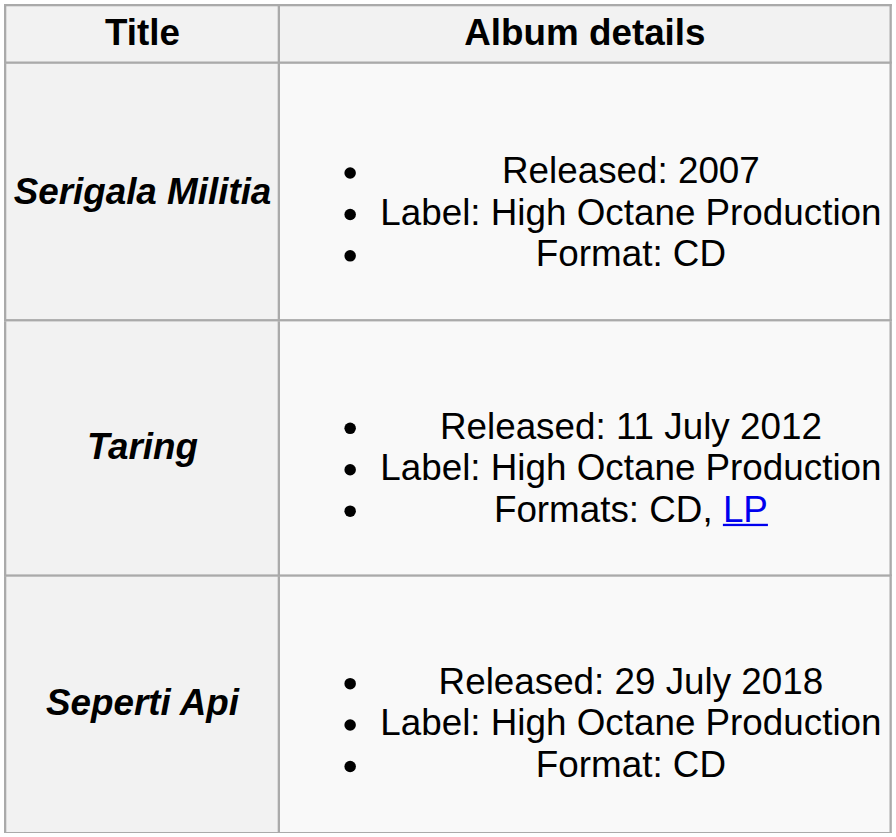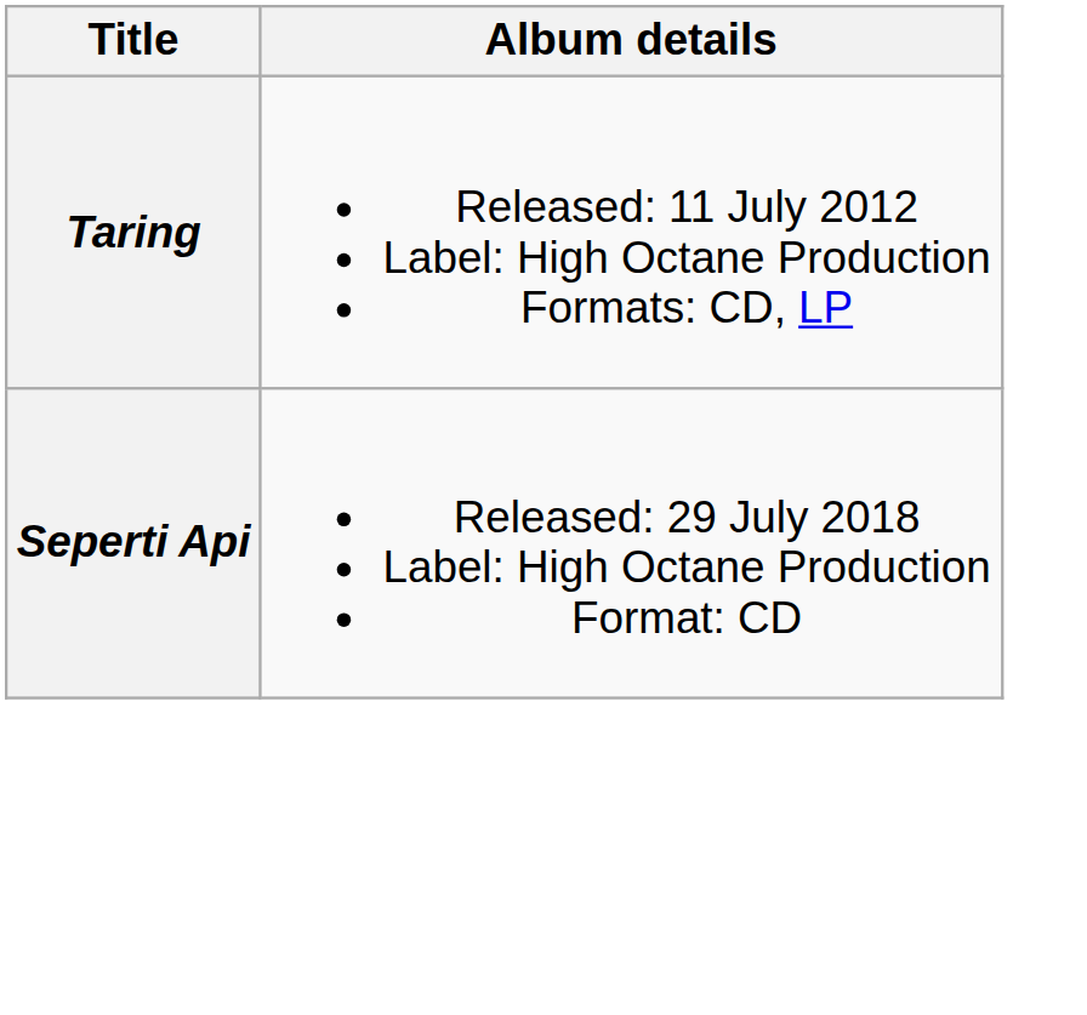 <table class="wikitable plainrowheaders" style="text-align:center;">
 <tr>
 <th scope="col">Title</th>
 <th scope="col">Album details</th>
-</tr>
-<tr>
-<th scope="row"><em>Serigala Militia</em></th>
-<td><br><ul><li>Released: 2007</li><li>Label: High Octane Production</li><li>Format: CD</li></ul></td>
 </tr>
 <tr>
 <th scope="row"><em>Taring</em></th>
 <td><br><ul><li>Released: 11 July 2012</li><li>Label: High Octane Production</li><li>Formats: CD, <a href='#'>LP</a></li></ul></td>
 </tr>
 <tr>
 <th scope="row"><em>Seperti Api</em></th>
 <td><br><ul><li>Released: 29 July 2018</li><li>Label: High Octane Production</li><li>Format: CD</li></ul></td>
 </tr>
 </table>
